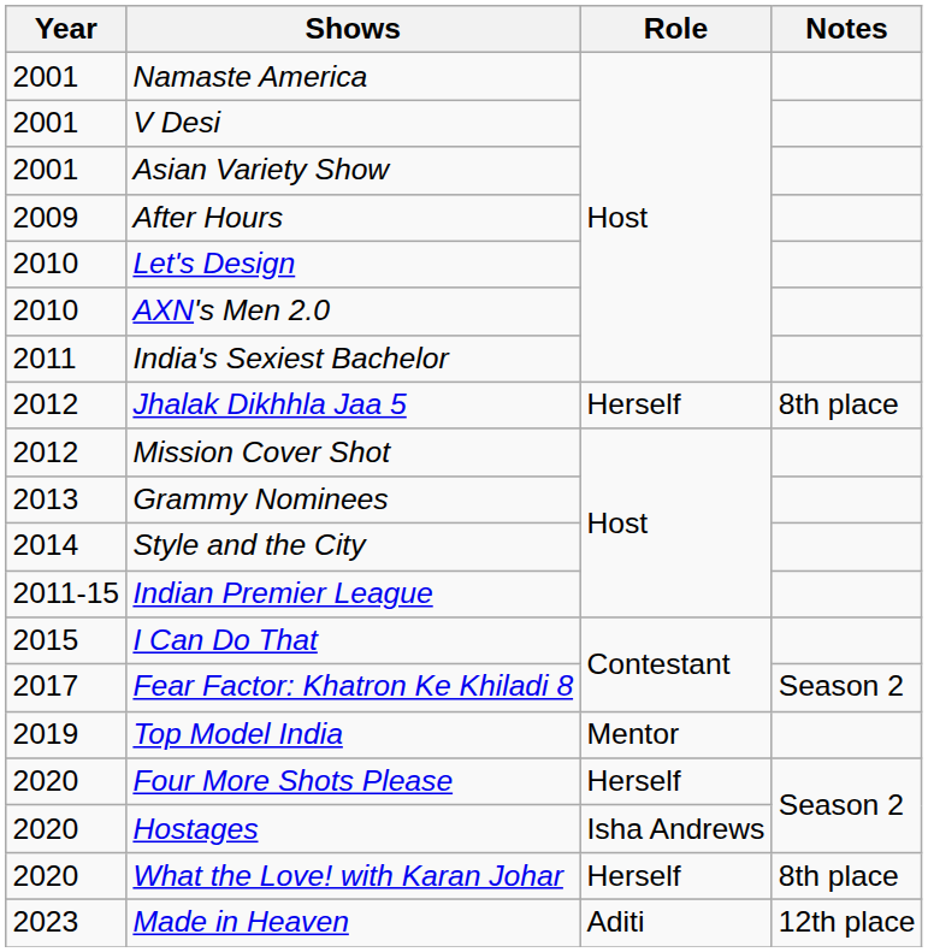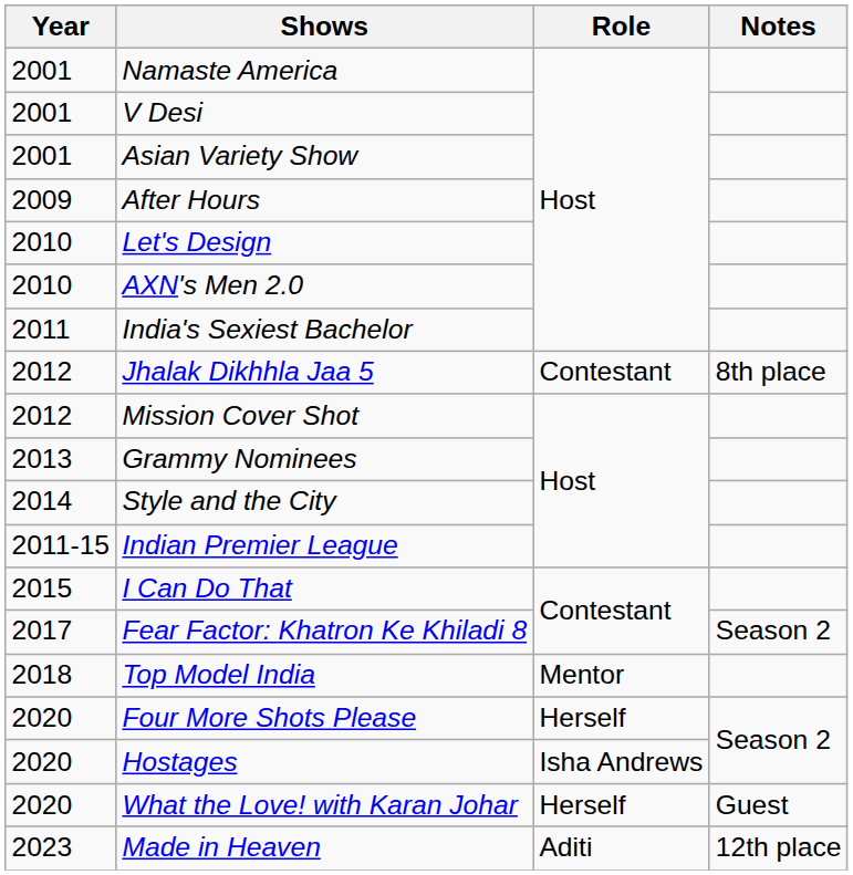 <table class="wikitable">
 <tr>
 <th>Year</th>
 <th>Shows</th>
 <th>Role</th>
 <th>Notes</th>
 </tr>
 <tr>
 <td>2001</td>
 <td><em>Namaste America</em></td>
 <td rowspan="7">Host</td>
 <td></td>
 </tr>
 <tr>
 <td>2001</td>
 <td><em>V Desi</em></td>
 <td></td>
 </tr>
 <tr>
 <td>2001</td>
 <td><em>Asian Variety Show</em></td>
 <td></td>
 </tr>
 <tr>
 <td>2009</td>
 <td><em>After Hours</em></td>
 <td></td>
 </tr>
 <tr>
 <td>2010</td>
 <td><em><a href='#'>Let's Design</a></em></td>
 <td></td>
 </tr>
 <tr>
 <td>2010</td>
 <td><em><a href='#'>AXN</a>'s Men 2.0</em></td>
 <td></td>
 </tr>
 <tr>
 <td>2011</td>
 <td><em>India's Sexiest Bachelor</em></td>
 <td></td>
 </tr>
 <tr>
 <td>2012</td>
 <td><a href='#'><em>Jhalak Dikhhla Jaa 5</em></a></td>
-<td>Herself</td>
+<td>Contestant</td>
 <td>8th place</td>
 </tr>
 <tr>
 <td>2012</td>
 <td><em>Mission Cover Shot</em></td>
 <td rowspan="4">Host</td>
 <td></td>
 </tr>
 <tr>
 <td>2013</td>
 <td><em>Grammy Nominees</em></td>
 <td></td>
 </tr>
 <tr>
 <td>2014</td>
 <td><em>Style and the City</em></td>
 <td></td>
 </tr>
 <tr>
 <td>2011-15</td>
 <td><em><a href='#'>Indian Premier League</a></em></td>
 <td></td>
 </tr>
 <tr>
 <td>2015</td>
 <td><em><a href='#'>I Can Do That</a></em></td>
 <td rowspan="2">Contestant</td>
 <td></td>
 </tr>
 <tr>
 <td>2017</td>
 <td><em><a href='#'>Fear Factor: Khatron Ke Khiladi 8</a></em></td>
 <td>Season 2</td>
 </tr>
 <tr>
-<td>2019</td>
+<td>2018</td>
 <td><em><a href='#'>Top Model India</a></em></td>
 <td>Mentor</td>
 <td></td>
 </tr>
 <tr>
 <td>2020</td>
 <td><a href='#'><em>Four More Shots Please</em></a></td>
 <td>Herself</td>
 <td rowspan=2>Season 2</td>
 </tr>
 <tr>
 <td>2020</td>
 <td><a href='#'><em>Hostages</em></a></td>
 <td>Isha Andrews</td>
 </tr>
 <tr>
 <td>2020</td>
 <td><em><a href='#'>What the Love! with Karan Johar</a></em></td>
 <td>Herself</td>
-<td>8th place</td>
+<td>Guest</td>
 </tr>
 <tr>
 <td>2023</td>
 <td><em><a href='#'>Made in Heaven</a></em></td>
 <td>Aditi</td>
 <td>12th place</td>
 </tr>
 </table>
